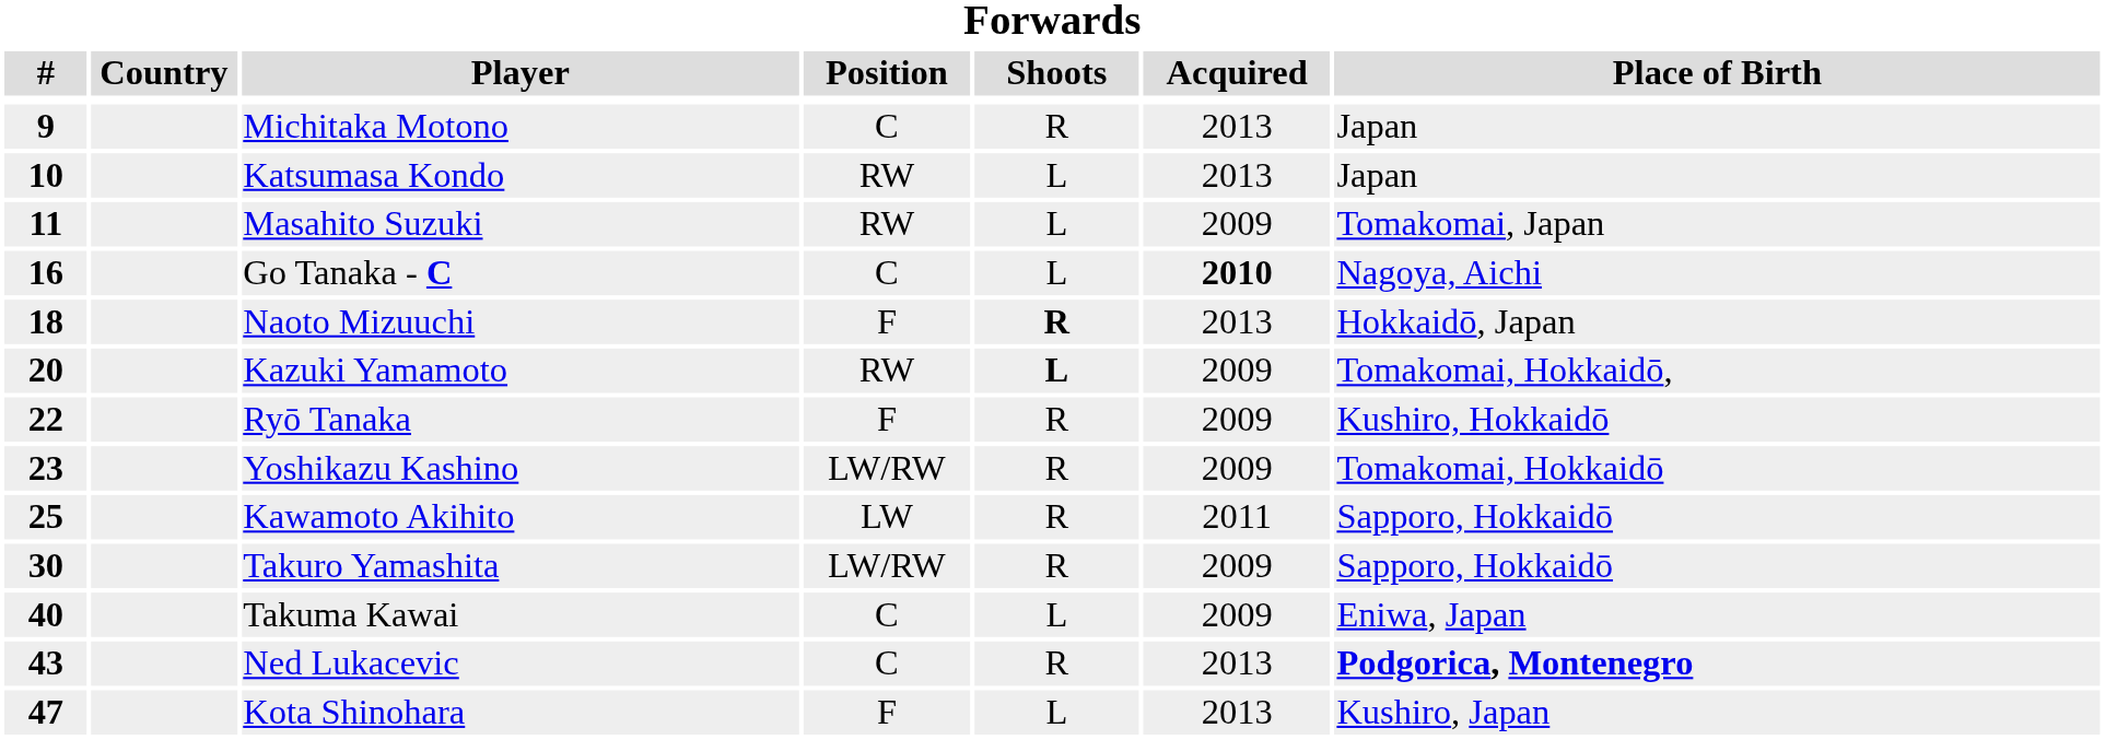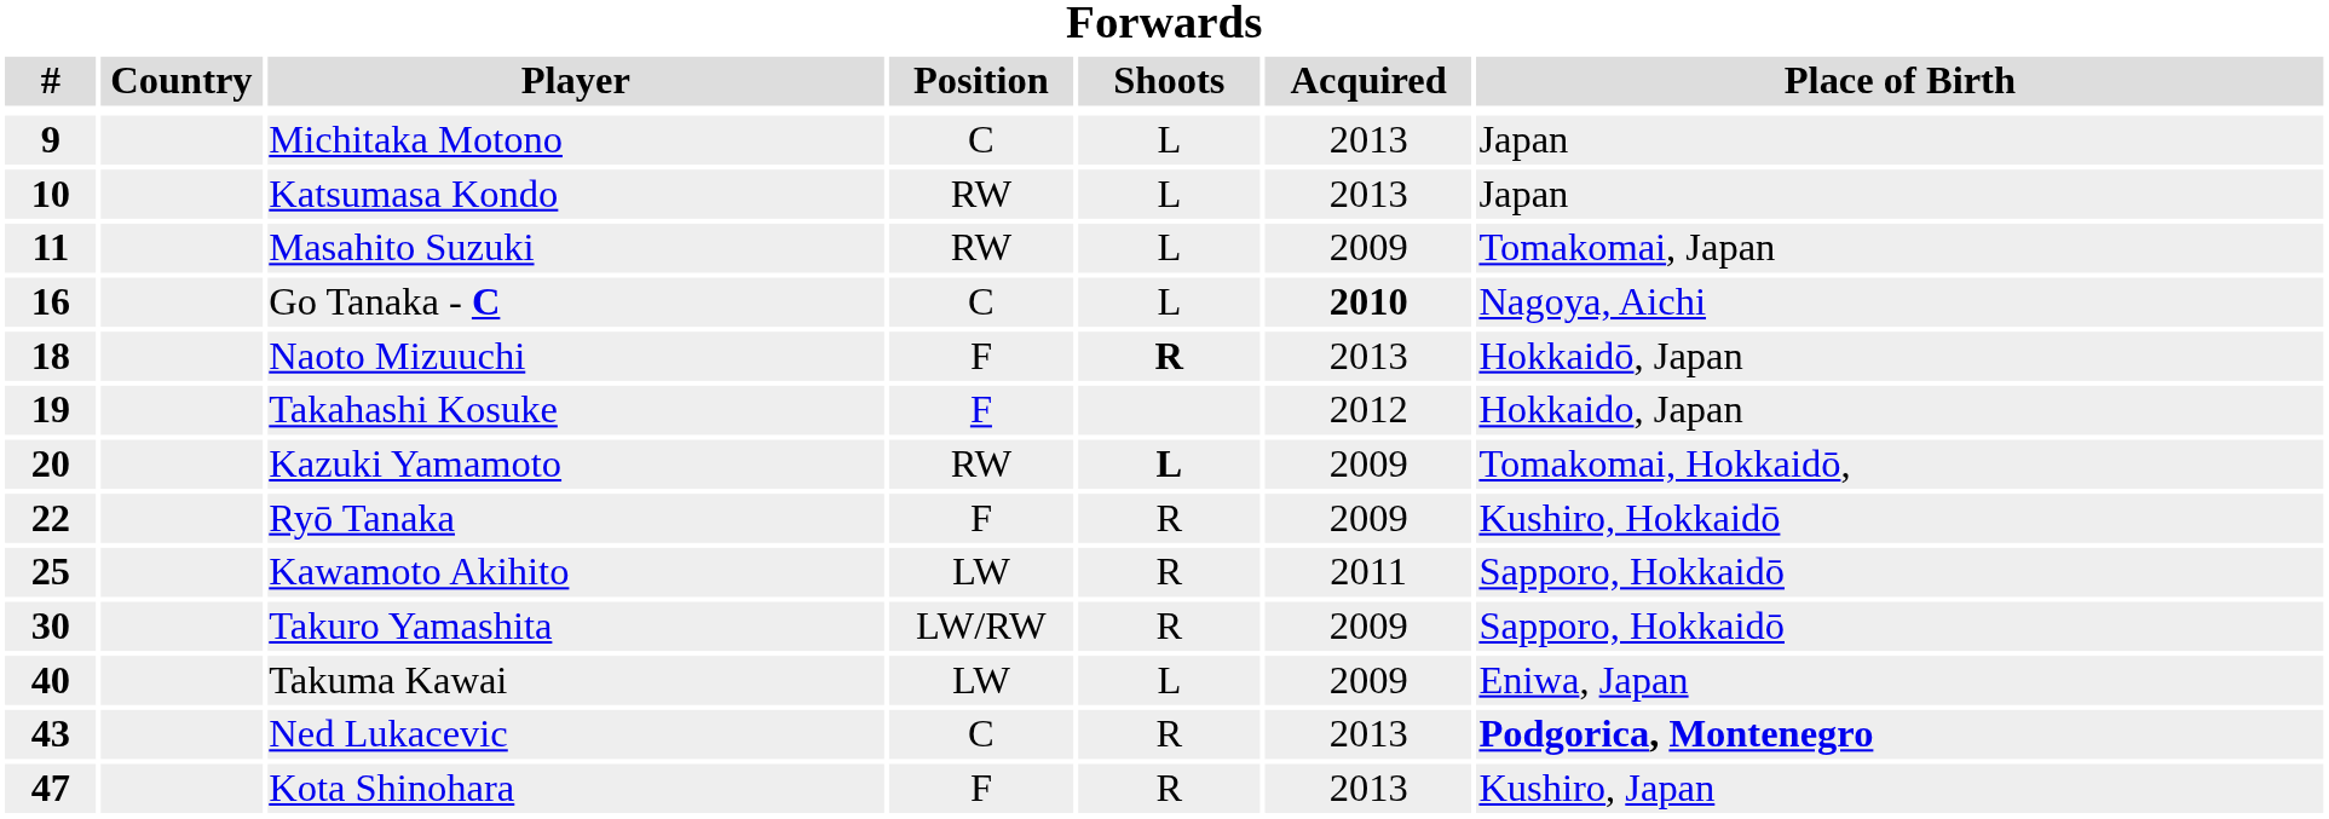 <table width=75%>
 <tr>
 <th colspan=7><big>Forwards</big></th>
 </tr>
 <tr bgcolor="#dddddd">
 <th width=4%>#</th>
 <th width=7%>Country</th>
 <th !width=15%>Player</th>
 <th width=8%>Position</th>
 <th width=8%>Shoots</th>
 <th width=9%>Acquired</th>
 <th width=37%>Place of Birth</th>
 </tr>
 <tr>
 </tr>
 <tr bgcolor="#eeeeee">
 <td align=center><strong>9</strong></td>
 <td align=center></td>
 <td><a href='#'>Michitaka Motono</a></td>
 <td align=center>C</td>
-<td align=center>R</td>
+<td align=center>L</td>
 <td align=center>2013</td>
 <td>Japan</td>
 </tr>
 <tr bgcolor="#eeeeee">
 <td align=center><strong>10</strong></td>
 <td align=center></td>
 <td><a href='#'>Katsumasa Kondo</a></td>
 <td align=center>RW</td>
 <td align=center>L</td>
 <td align=center>2013</td>
 <td>Japan</td>
 </tr>
 <tr bgcolor="#eeeeee">
 <td align=center><strong>11</strong></td>
 <td align=center></td>
 <td><a href='#'>Masahito Suzuki</a></td>
 <td align=center>RW</td>
 <td align=center>L</td>
 <td align=center>2009</td>
 <td><a href='#'>Tomakomai</a>, Japan</td>
 </tr>
 <tr bgcolor="#eeeeee">
 <td align=center><strong>16</strong></td>
 <td align=center></td>
 <td>Go Tanaka - <strong><a href='#'>C</a></strong></td>
 <td align=center>C</td>
 <td align=center>L</td>
 <td align=center><strong>2010</strong></td>
 <td><a href='#'>Nagoya, Aichi</a></td>
 </tr>
 <tr bgcolor="#eeeeee">
 <td align=center><strong>18</strong></td>
 <td align=center></td>
 <td><a href='#'>Naoto Mizuuchi</a></td>
 <td align=center>F</td>
 <td align=center><strong>R</strong></td>
 <td align=center>2013</td>
 <td><a href='#'>Hokkaidō</a>, Japan</td>
 </tr>
 <tr bgcolor="#eeeeee">
+<td align=center><strong>19</strong></td>
+<td align=center></td>
+<td><a href='#'>Takahashi Kosuke</a></td>
+<td align=center><a href='#'>F</a></td>
+<td align=center></td>
+<td align=center>2012</td>
+<td><a href='#'>Hokkaido</a>, Japan</td>
+</tr>
+<tr bgcolor="#eeeeee">
 <td align=center><strong>20</strong></td>
 <td align=center></td>
 <td><a href='#'>Kazuki Yamamoto</a></td>
 <td align=center>RW</td>
 <td align=center><strong>L</strong></td>
 <td align=center>2009</td>
 <td><a href='#'>Tomakomai, Hokkaidō</a>,</td>
 </tr>
 <tr bgcolor="#eeeeee">
 <td align=center><strong>22</strong></td>
 <td align=center></td>
 <td><a href='#'>Ryō Tanaka</a></td>
 <td align=center>F</td>
 <td align=center>R</td>
 <td align=center>2009</td>
 <td><a href='#'>Kushiro, Hokkaidō</a></td>
-</tr>
-<tr bgcolor="#eeeeee">
-<td align=center><strong>23</strong></td>
-<td align=center></td>
-<td><a href='#'>Yoshikazu Kashino</a></td>
-<td align=center>LW/RW</td>
-<td align=center>R</td>
-<td align=center>2009</td>
-<td><a href='#'>Tomakomai, Hokkaidō</a></td>
 </tr>
 <tr bgcolor="#eeeeee">
 <td align=center><strong>25</strong></td>
 <td align=center></td>
 <td><a href='#'>Kawamoto Akihito</a></td>
 <td align=center>LW</td>
 <td align=center>R</td>
 <td align=center>2011</td>
 <td><a href='#'>Sapporo, Hokkaidō</a></td>
 </tr>
 <tr bgcolor="#eeeeee">
 <td align=center><strong>30</strong></td>
 <td align=center></td>
 <td><a href='#'>Takuro Yamashita</a></td>
 <td align=center>LW/RW</td>
 <td align=center>R</td>
 <td align=center>2009</td>
 <td><a href='#'>Sapporo, Hokkaidō</a></td>
 </tr>
 <tr bgcolor="#eeeeee">
 <td align=center><strong>40</strong></td>
 <td align=center></td>
 <td>Takuma Kawai</td>
-<td align=center>C</td>
+<td align=center>LW</td>
 <td align=center>L</td>
 <td align=center>2009</td>
 <td><a href='#'>Eniwa</a>, <a href='#'>Japan</a></td>
 </tr>
 <tr bgcolor="#eeeeee">
 <td align=center><strong>43</strong></td>
 <td align=center></td>
 <td><a href='#'>Ned Lukacevic</a></td>
 <td align=center>C</td>
 <td align=center>R</td>
 <td align=center>2013</td>
 <td><strong><a href='#'>Podgorica</a>, <a href='#'>Montenegro</a></strong></td>
 </tr>
 <tr bgcolor="#eeeeee">
 <td align=center><strong>47</strong></td>
 <td align=center></td>
 <td><a href='#'>Kota Shinohara</a></td>
 <td align=center>F</td>
-<td align=center>L</td>
+<td align=center>R</td>
 <td align=center>2013</td>
 <td><a href='#'>Kushiro</a>, <a href='#'>Japan</a></td>
 </tr>
 </table>
